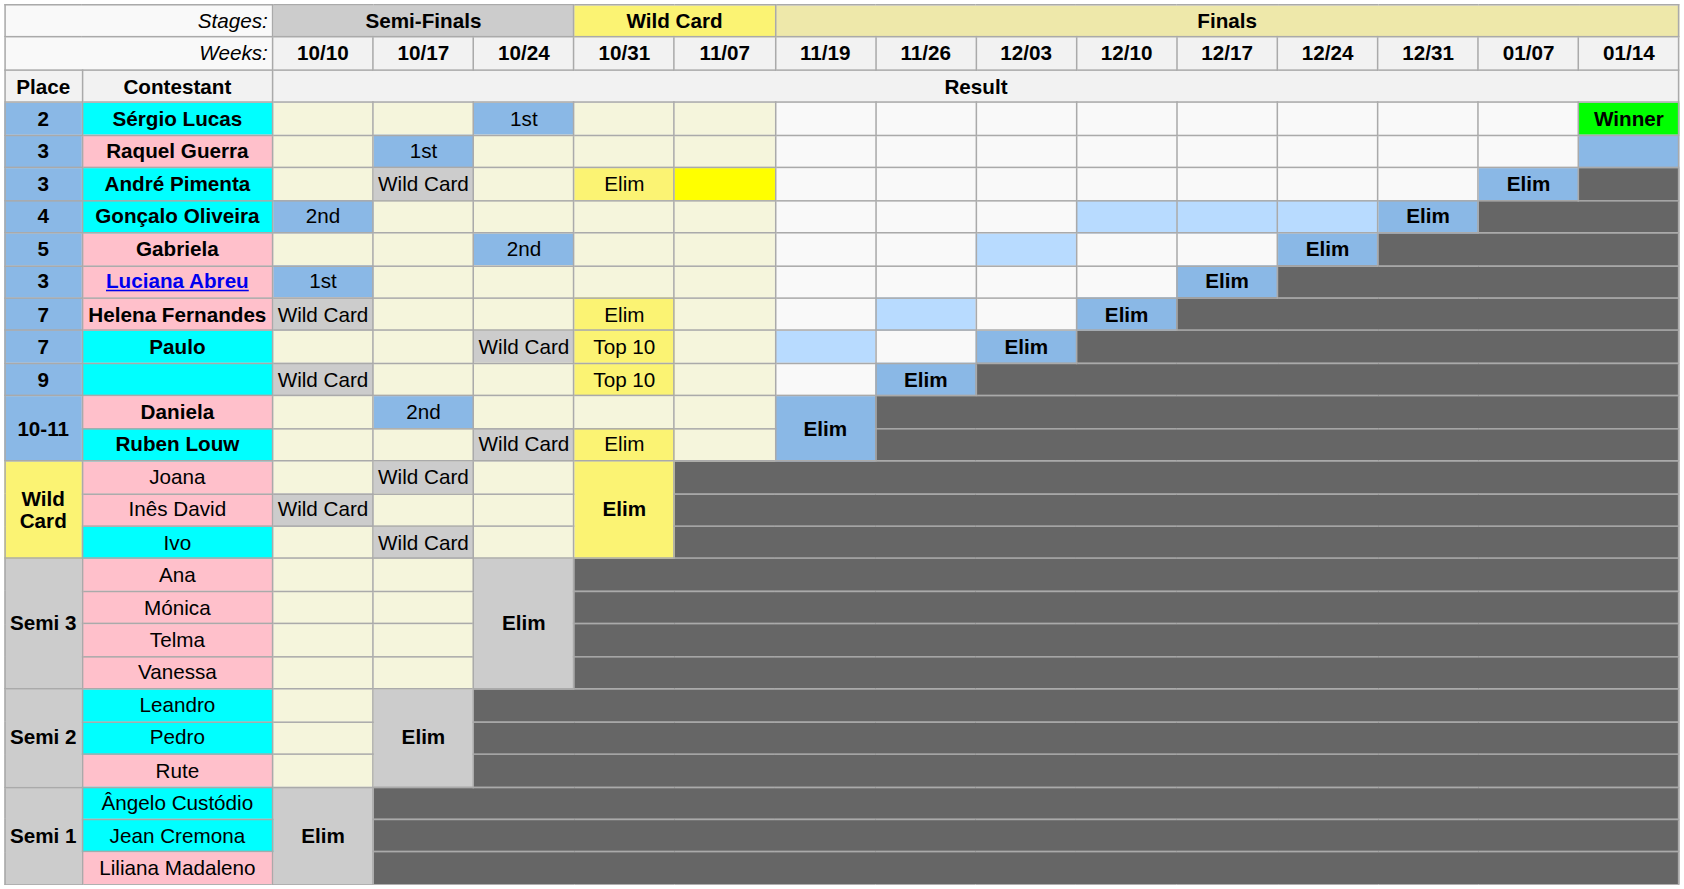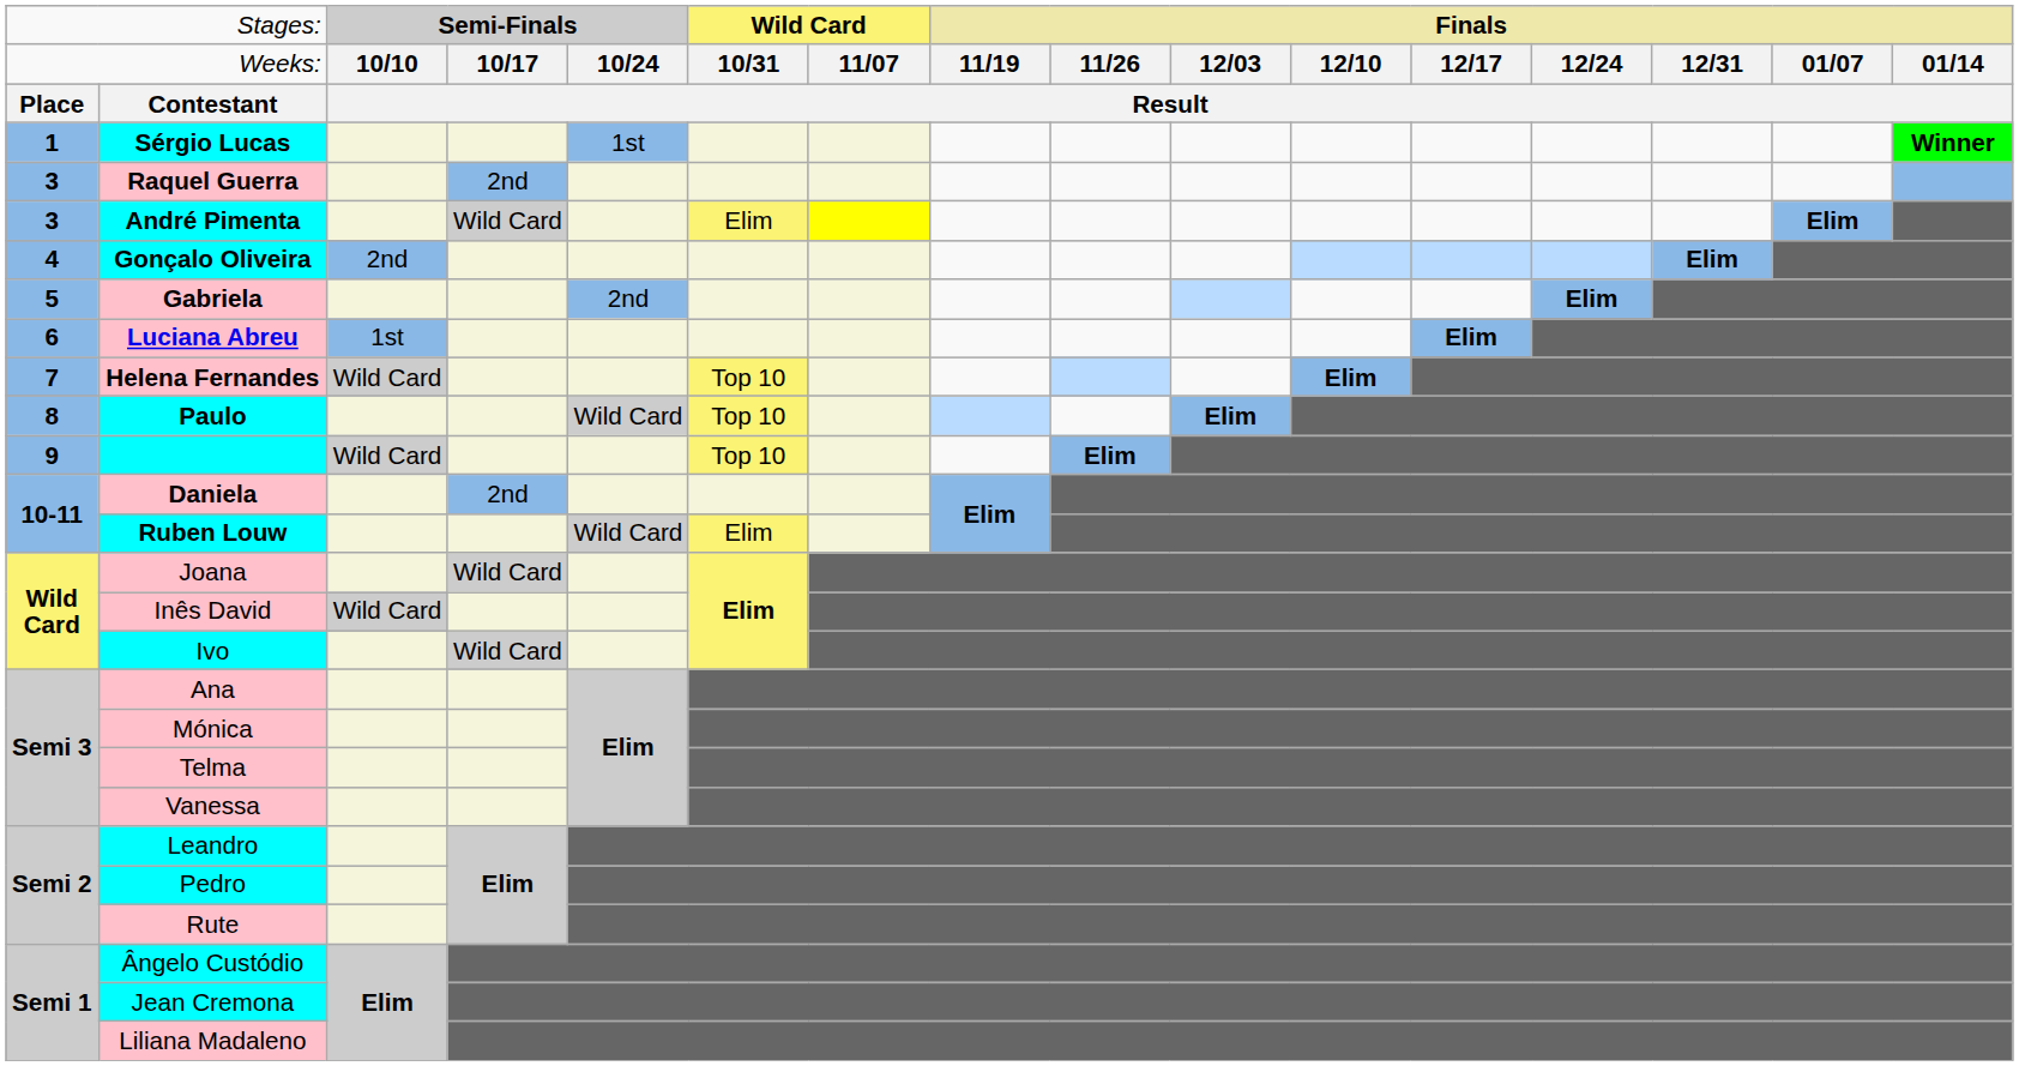 <table class="wikitable" style="margin:1em auto; text-align:center; font-size:85%">
 <tr>
 <td colspan="2" align="right"><em>Stages:</em></td>
 <td colspan="3" bgcolor="CCCCCC" align="Center"><strong>Semi-Finals</strong></td>
 <td colspan="2" bgcolor="#FBF373" align="center"><strong>Wild Card</strong></td>
 <td colspan="9" bgcolor="palegoldenrod" align="Center"><strong>Finals</strong></td>
 </tr>
 <tr>
 <td colspan="2" align="right"><em>Weeks:</em></td>
 <th style="width:6%">10/10</th>
 <th style="width:6%">10/17</th>
 <th style="width:6%">10/24</th>
 <th style="width:6%">10/31</th>
 <th style="width:6%">11/07</th>
 <th style="width:6%">11/19</th>
 <th style="width:6%">11/26</th>
 <th style="width:6%">12/03</th>
 <th style="width:6%">12/10</th>
 <th style="width:6%">12/17</th>
 <th style="width:6%">12/24</th>
 <th style="width:6%">12/31</th>
 <th style="width:6%">01/07</th>
 <th style="width:6%">01/14</th>
 </tr>
 <tr>
 <th>Place</th>
 <th>Contestant</th>
 <th colspan="14" align="center">Result</th>
 </tr>
 <tr>
-<td style="background:#8ab8e6;"><strong>2</strong></td>
+<td style="background:#8ab8e6;"><strong>1</strong></td>
 <td bgcolor="cyan"><strong>Sérgio Lucas</strong></td>
 <td bgcolor="F5F5DC"></td>
 <td bgcolor="F5F5DC"></td>
 <td style="background:#8ab8e6;">1st</td>
 <td bgcolor="F5F5DC"></td>
 <td bgcolor="F5F5DC"></td>
 <td></td>
 <td></td>
 <td></td>
 <td></td>
 <td></td>
 <td></td>
 <td></td>
 <td></td>
 <td style="background: Lime"><strong>Winner</strong></td>
 </tr>
 <tr>
 <td style="background:#8ab8e6;"><strong>3</strong></td>
 <td bgcolor="pink"><strong>Raquel Guerra</strong></td>
 <td bgcolor="F5F5DC"></td>
-<td style="background:#8ab8e6;">1st</td>
+<td style="background:#8ab8e6;">2nd</td>
 <td bgcolor="F5F5DC"></td>
 <td bgcolor="F5F5DC"></td>
 <td bgcolor="F5F5DC"></td>
 <td></td>
 <td></td>
 <td></td>
 <td></td>
 <td></td>
 <td></td>
 <td></td>
 <td></td>
 <td style="background:#8ab8e6;"><strong></strong></td>
 </tr>
 <tr>
 <td style="background:#8ab8e6;"><strong>3</strong></td>
 <td bgcolor="cyan"><strong>André Pimenta</strong></td>
 <td bgcolor="F5F5DC"></td>
 <td bgcolor="#CCCCCC" align="center">Wild Card</td>
 <td bgcolor="F5F5DC"></td>
 <td bgcolor="#FBF373" align="center">Elim</td>
 <td bgcolor="yellow" align="center"></td>
 <td></td>
 <td></td>
 <td></td>
 <td></td>
 <td></td>
 <td></td>
 <td></td>
 <td style="background:#8ab8e6;"><strong>Elim</strong></td>
 <td bgcolor="666666"></td>
 </tr>
 <tr>
 <td style="background:#8ab8e6;"><strong>4</strong></td>
 <td bgcolor="cyan"><strong>Gonçalo Oliveira</strong></td>
 <td style="background:#8ab8e6;">2nd</td>
 <td bgcolor="F5F5DC"></td>
 <td bgcolor="F5F5DC"></td>
 <td bgcolor="F5F5DC"></td>
 <td bgcolor="F5F5DC"></td>
 <td></td>
 <td></td>
 <td></td>
 <td style="background:#b8dbff;"></td>
 <td style="background:#b8dbff;"></td>
 <td style="background:#b8dbff;"></td>
 <td style="background:#8ab8e6;"><strong>Elim</strong></td>
 <td colspan="2" bgcolor="666666"></td>
 </tr>
 <tr>
 <td style="background:#8ab8e6;"><strong>5</strong></td>
 <td bgcolor="pink"><strong>Gabriela</strong></td>
 <td bgcolor="F5F5DC"></td>
 <td bgcolor="F5F5DC"></td>
 <td style="background:#8ab8e6;">2nd</td>
 <td bgcolor="F5F5DC"></td>
 <td bgcolor="F5F5DC"></td>
 <td></td>
 <td></td>
 <td style="background:#b8dbff;"></td>
 <td></td>
 <td></td>
 <td style="background:#8ab8e6;"><strong>Elim</strong></td>
 <td colspan="3" bgcolor="666666"></td>
 </tr>
 <tr>
-<td style="background:#8ab8e6;"><strong>3</strong></td>
+<td style="background:#8ab8e6;"><strong>6</strong></td>
 <td bgcolor="Pink"><strong><a href='#'>Luciana Abreu</a></strong></td>
 <td style="background:#8ab8e6;">1st</td>
 <td bgcolor="F5F5DC"></td>
 <td bgcolor="F5F5DC"></td>
 <td bgcolor="F5F5DC"></td>
 <td bgcolor="F5F5DC"></td>
 <td></td>
 <td></td>
 <td></td>
 <td></td>
 <td style="background:#8ab8e6;"><strong>Elim</strong></td>
 <td colspan="4" bgcolor="666666"></td>
 </tr>
 <tr>
 <td style="background:#8ab8e6;"><strong>7</strong></td>
 <td bgcolor="Pink"><strong>Helena Fernandes</strong></td>
 <td bgcolor="#CCCCCC" align="center">Wild Card</td>
 <td bgcolor="F5F5DC"></td>
 <td bgcolor="F5F5DC"></td>
-<td bgcolor="#FBF373" align="center">Elim</td>
+<td bgcolor="#FBF373" align="center">Top 10</td>
 <td bgcolor="F5F5DC"></td>
 <td></td>
 <td style="background:#b8dbff;"></td>
 <td></td>
 <td style="background:#8ab8e6;"><strong>Elim</strong></td>
 <td colspan="5" bgcolor="666666"></td>
 </tr>
 <tr>
-<td style="background:#8ab8e6;"><strong>7</strong></td>
+<td style="background:#8ab8e6;"><strong>8</strong></td>
 <td bgcolor="Cyan"><strong>Paulo</strong></td>
 <td bgcolor="F5F5DC"></td>
 <td bgcolor="F5F5DC"></td>
 <td bgcolor="#CCCCCC" align="center">Wild Card</td>
 <td bgcolor="#FBF373" align="center">Top 10</td>
 <td bgcolor="F5F5DC"></td>
 <td style="background:#b8dbff;"></td>
 <td></td>
 <td style="background:#8ab8e6;"><strong>Elim</strong></td>
 <td colspan="7" bgcolor="666666"></td>
 </tr>
 <tr>
 <td style="background:#8ab8e6;"><strong>9</strong></td>
 <td bgcolor="cyan"></td>
 <td bgcolor="#CCCCCC" align="center">Wild Card</td>
 <td bgcolor="F5F5DC"></td>
 <td bgcolor="F5F5DC"></td>
 <td bgcolor="#FBF373" align="center">Top 10</td>
 <td bgcolor="F5F5DC"></td>
 <td></td>
 <td style="background:#8ab8e6;"><strong>Elim</strong></td>
 <td colspan="8" bgcolor="666666"></td>
 </tr>
 <tr>
 <td style="background:#8ab8e6;" rowspan="2"><strong>10-11</strong></td>
 <td bgcolor="Pink"><strong>Daniela</strong></td>
 <td bgcolor="F5F5DC"></td>
 <td style="background:#8ab8e6;">2nd</td>
 <td bgcolor="F5F5DC"></td>
 <td bgcolor="F5F5DC"></td>
 <td bgcolor="F5F5DC"></td>
 <td style="background:#8ab8e6;" rowspan="2"><strong>Elim</strong></td>
 <td colspan="9" bgcolor="666666"></td>
 </tr>
 <tr>
 <td bgcolor="Cyan"><strong>Ruben Louw</strong></td>
 <td bgcolor="F5F5DC"></td>
 <td bgcolor="F5F5DC"></td>
 <td bgcolor="#CCCCCC" align="center">Wild Card</td>
 <td bgcolor="#FBF373" align="center">Elim</td>
 <td bgcolor="F5F5DC"></td>
 <td colspan="9" bgcolor="666666"></td>
 </tr>
 <tr>
 <td bgcolor="#FBF373" align="center" rowspan="3"><strong>Wild<br>Card</strong></td>
 <td bgcolor="Pink">Joana</td>
 <td bgcolor="F5F5DC"></td>
 <td bgcolor="#CCCCCC" align="center">Wild Card</td>
 <td bgcolor="F5F5DC"></td>
 <td bgcolor="#FBF373" align="center" rowspan="3"><strong>Elim</strong></td>
 <td colspan="10" bgcolor="666666"></td>
 </tr>
 <tr>
 <td bgcolor="Pink">Inês David</td>
 <td bgcolor="#CCCCCC" align="center">Wild Card</td>
 <td bgcolor="F5F5DC"></td>
 <td bgcolor="F5F5DC"></td>
 <td colspan="10" bgcolor="666666"></td>
 </tr>
 <tr>
 <td bgcolor="Cyan">Ivo</td>
 <td bgcolor="F5F5DC"></td>
 <td bgcolor="#CCCCCC" align="center">Wild Card</td>
 <td bgcolor="F5F5DC"></td>
 <td colspan="10" bgcolor="666666"></td>
 </tr>
 <tr>
 <td bgcolor="CCCCCC" align="center" rowspan="4"><strong>Semi 3</strong></td>
 <td bgcolor="Pink">Ana</td>
 <td bgcolor="F5F5DC"></td>
 <td bgcolor="F5F5DC"></td>
 <td bgcolor="#CCCCCC" align="center" rowspan="4"><strong>Elim</strong></td>
 <td colspan="11" bgcolor="666666"></td>
 </tr>
 <tr>
 <td bgcolor="pink">Mónica</td>
 <td bgcolor="F5F5DC"></td>
 <td bgcolor="F5F5DC"></td>
 <td colspan="11" bgcolor="666666"></td>
 </tr>
 <tr>
 <td bgcolor="Pink">Telma</td>
 <td bgcolor="F5F5DC"></td>
 <td bgcolor="F5F5DC"></td>
 <td colspan="11" bgcolor="666666"></td>
 </tr>
 <tr>
 <td bgcolor="Pink">Vanessa</td>
 <td bgcolor="F5F5DC"></td>
 <td bgcolor="F5F5DC"></td>
 <td colspan="11" bgcolor="666666"></td>
 </tr>
 <tr>
 <td bgcolor="CCCCCC" align="center" rowspan="3"><strong>Semi 2</strong></td>
 <td bgcolor="Cyan">Leandro</td>
 <td bgcolor="F5F5DC"></td>
 <td bgcolor="#CCCCCC" align="center" rowspan="3"><strong>Elim</strong></td>
 <td colspan="12" bgcolor="666666"></td>
 </tr>
 <tr>
 <td bgcolor="Cyan">Pedro</td>
 <td bgcolor="F5F5DC"></td>
 <td colspan="12" bgcolor="666666"></td>
 </tr>
 <tr>
 <td bgcolor="Pink">Rute</td>
 <td bgcolor="F5F5DC"></td>
 <td colspan="12" bgcolor="666666"></td>
 </tr>
 <tr>
 <td bgcolor="CCCCCC" align="center" rowspan="3"><strong>Semi 1</strong></td>
 <td bgcolor="Cyan">Ângelo Custódio</td>
 <td bgcolor="#CCCCCC" align="center" rowspan="3"><strong>Elim</strong></td>
 <td colspan="13" bgcolor="666666"></td>
 </tr>
 <tr>
 <td bgcolor="Cyan">Jean Cremona</td>
 <td colspan="13" bgcolor="666666"></td>
 </tr>
 <tr>
 <td bgcolor="Pink">Liliana Madaleno</td>
 <td colspan="13" bgcolor="666666"></td>
 </tr>
 </table>
